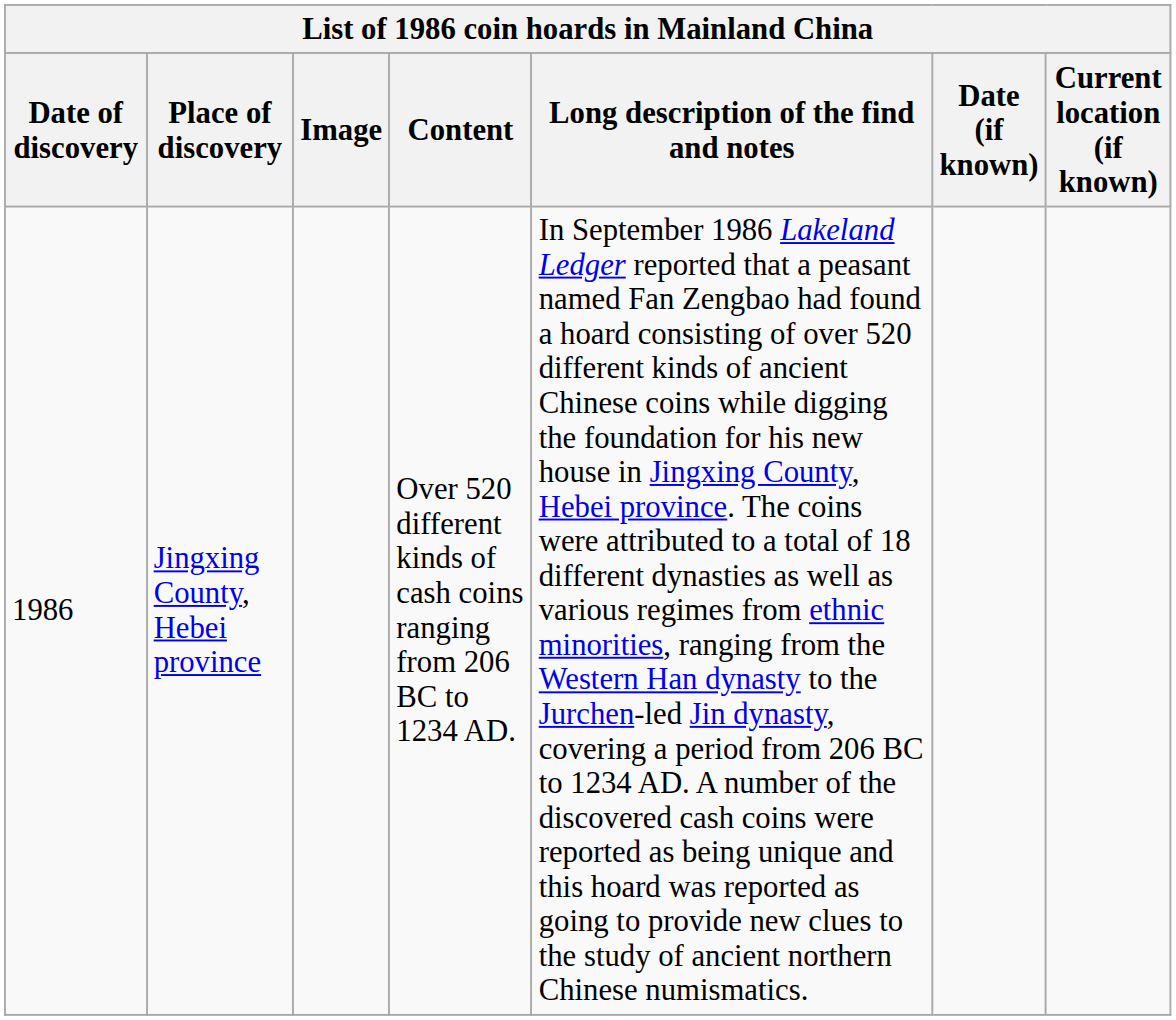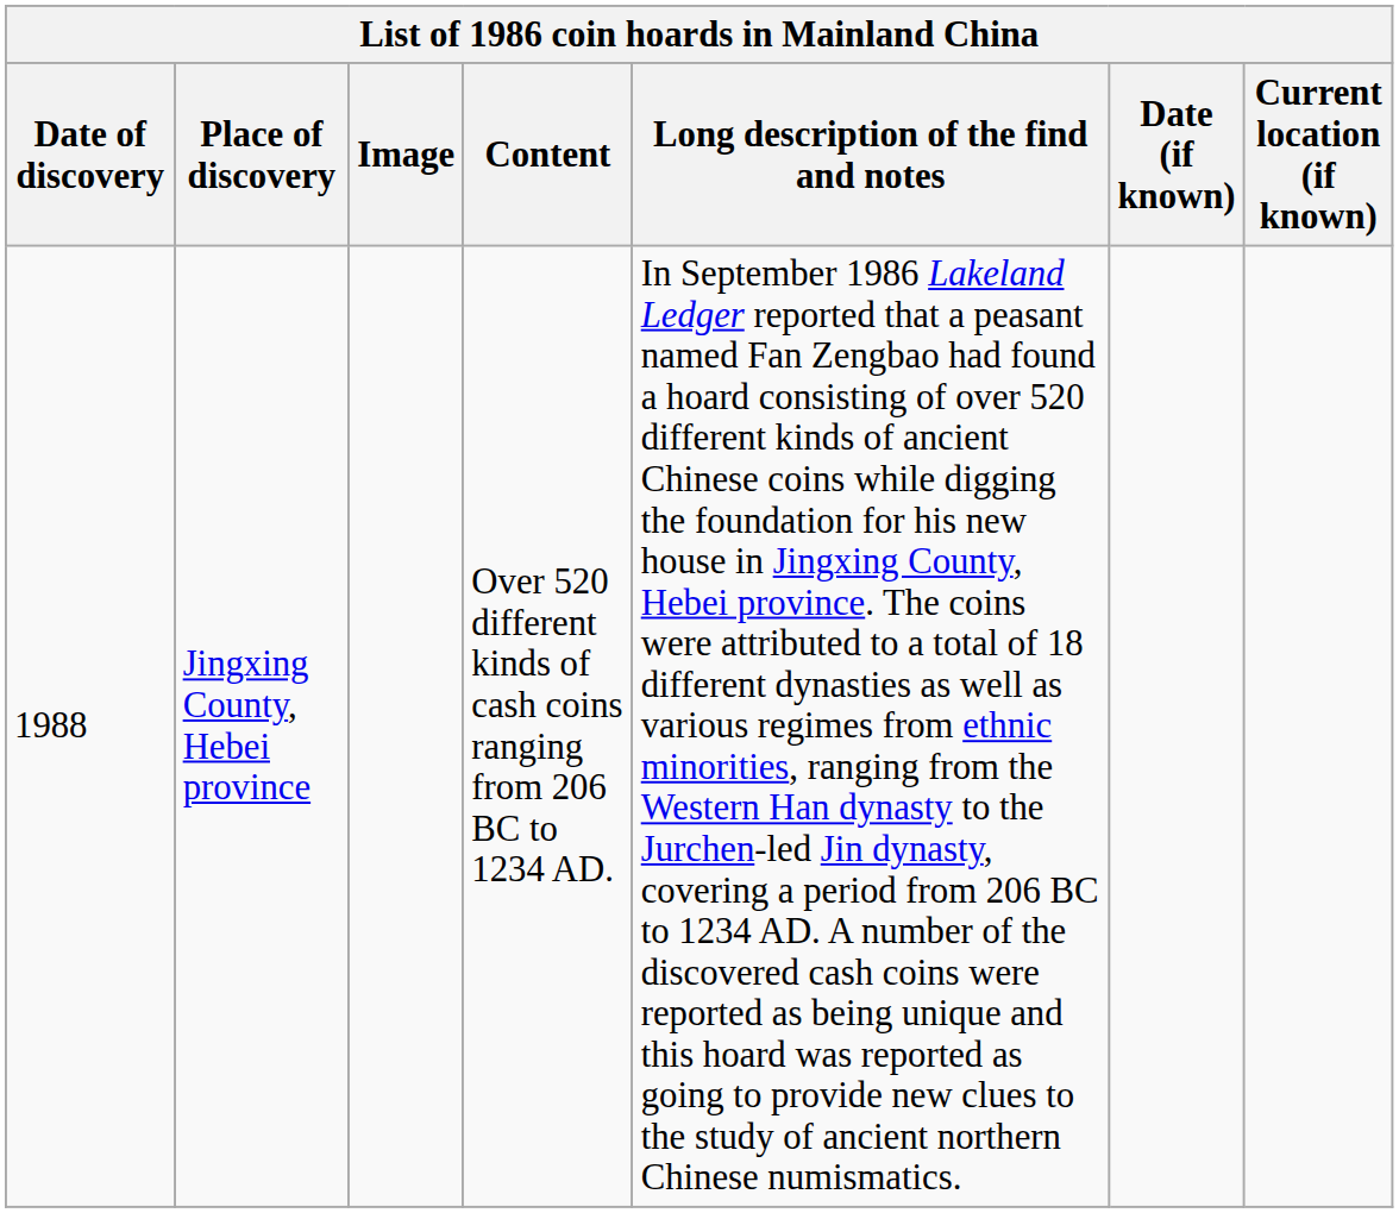 <table class="wikitable" style="font-size: 100%">
 <tr>
 <th colspan=7>List of 1986 coin hoards in Mainland China</th>
 </tr>
 <tr>
 <th>Date of discovery</th>
 <th>Place of discovery</th>
 <th>Image</th>
 <th>Content</th>
 <th>Long description of the find and notes</th>
 <th>Date<br>(if known)</th>
 <th>Current location<br>(if known)</th>
 </tr>
 <tr>
-<td>1986</td>
+<td>1988</td>
 <td><a href='#'>Jingxing County</a>, <a href='#'>Hebei province</a></td>
 <td></td>
 <td>Over 520 different kinds of cash coins ranging from 206 BC to 1234 AD.</td>
 <td>In September 1986 <em><a href='#'>Lakeland Ledger</a></em> reported that a peasant named Fan Zengbao had found a hoard consisting of over 520 different kinds of ancient Chinese coins while digging the foundation for his new house in <a href='#'>Jingxing County</a>, <a href='#'>Hebei province</a>. The coins were attributed to a total of 18 different dynasties as well as various regimes from <a href='#'>ethnic minorities</a>, ranging from the <a href='#'>Western Han dynasty</a> to the <a href='#'>Jurchen</a>-led <a href='#'>Jin dynasty</a>, covering a period from 206 BC to 1234 AD. A number of the discovered cash coins were reported as being unique and this hoard was reported as going to provide new clues to the study of ancient northern Chinese numismatics.</td>
 <td></td>
 <td></td>
 </tr>
 </table>
